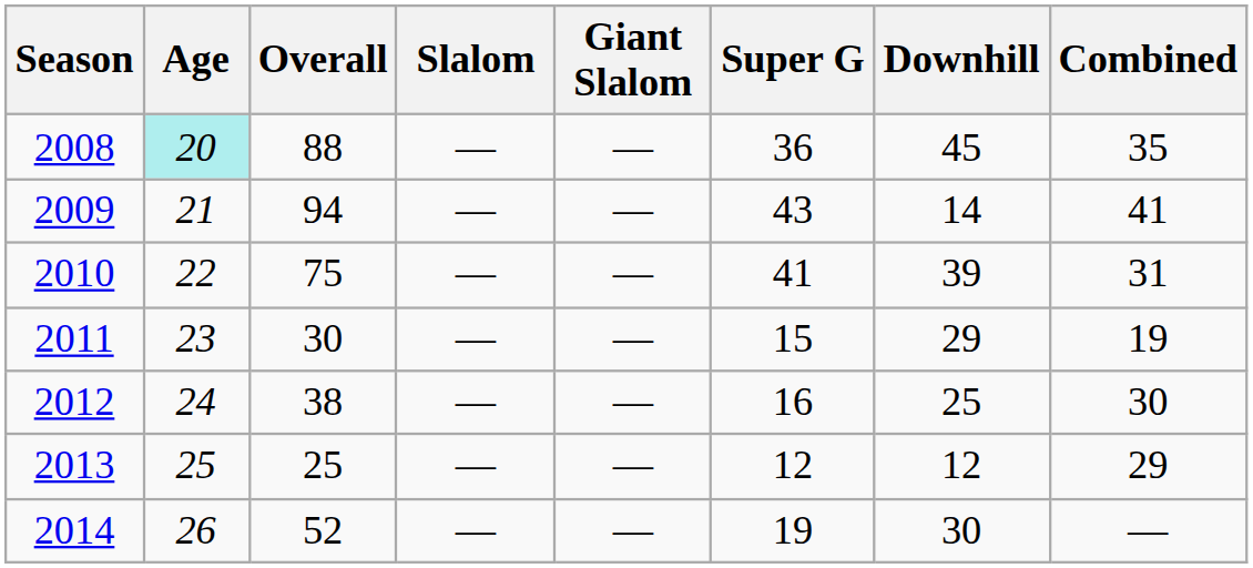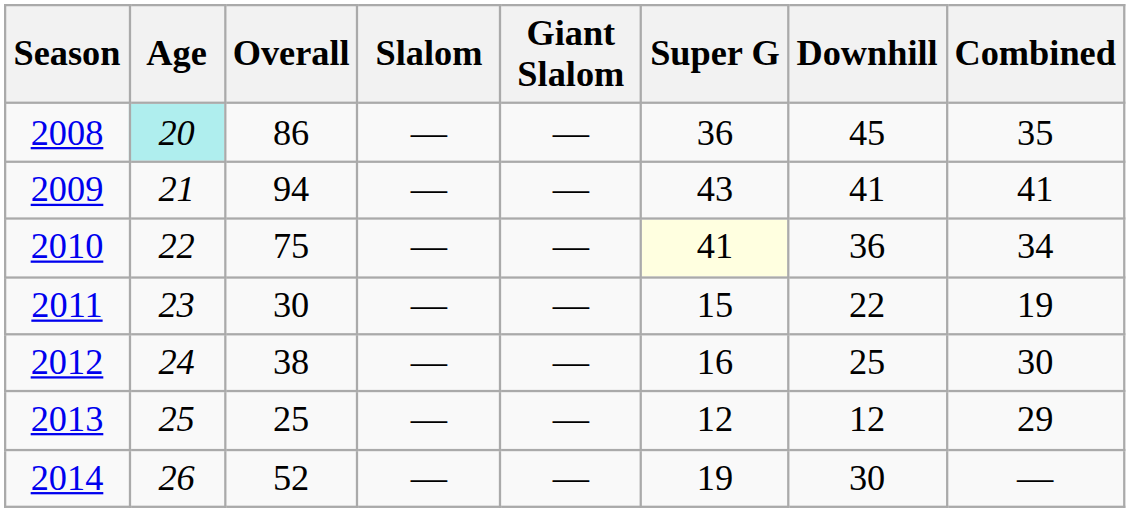 <table class=wikitable style="text-align:center">
 <tr>
 <th>Season</th>
 <th> Age </th>
 <th>Overall</th>
 <th> Slalom </th>
 <th>Giant<br> Slalom </th>
 <th>Super G</th>
 <th>Downhill</th>
 <th>Combined</th>
 </tr>
 <tr>
 <td><a href='#'>2008</a></td>
 <td style="background: paleturquoise;"><em>20</em></td>
-<td>88</td>
+<td>86</td>
 <td>—</td>
 <td>—</td>
 <td>36</td>
 <td>45</td>
 <td>35</td>
 </tr>
 <tr>
 <td><a href='#'>2009</a></td>
 <td><em>21</em></td>
 <td>94</td>
 <td>—</td>
 <td>—</td>
 <td>43</td>
-<td>14</td>
+<td>41</td>
 <td>41</td>
 </tr>
 <tr>
 <td><a href='#'>2010</a></td>
 <td><em>22</em></td>
 <td>75</td>
 <td>—</td>
 <td>—</td>
-<td>41</td>
-<td>39</td>
-<td>31</td>
+<td style="background: lightyellow;">41</td>
+<td>36</td>
+<td>34</td>
 </tr>
 <tr>
 <td><a href='#'>2011</a></td>
 <td><em>23</em></td>
 <td>30</td>
 <td>—</td>
 <td>—</td>
 <td>15</td>
-<td>29</td>
+<td>22</td>
 <td>19</td>
 </tr>
 <tr>
 <td><a href='#'>2012</a></td>
 <td><em>24</em></td>
 <td>38</td>
 <td>—</td>
 <td>—</td>
 <td>16</td>
 <td>25</td>
 <td>30</td>
 </tr>
 <tr>
 <td><a href='#'>2013</a></td>
 <td><em>25</em></td>
 <td>25</td>
 <td>—</td>
 <td>—</td>
 <td>12</td>
 <td>12</td>
 <td>29</td>
 </tr>
 <tr>
 <td><a href='#'>2014</a></td>
 <td><em>26</em></td>
 <td>52</td>
 <td>—</td>
 <td>—</td>
 <td>19</td>
 <td>30</td>
 <td>—</td>
 </tr>
 </table>
